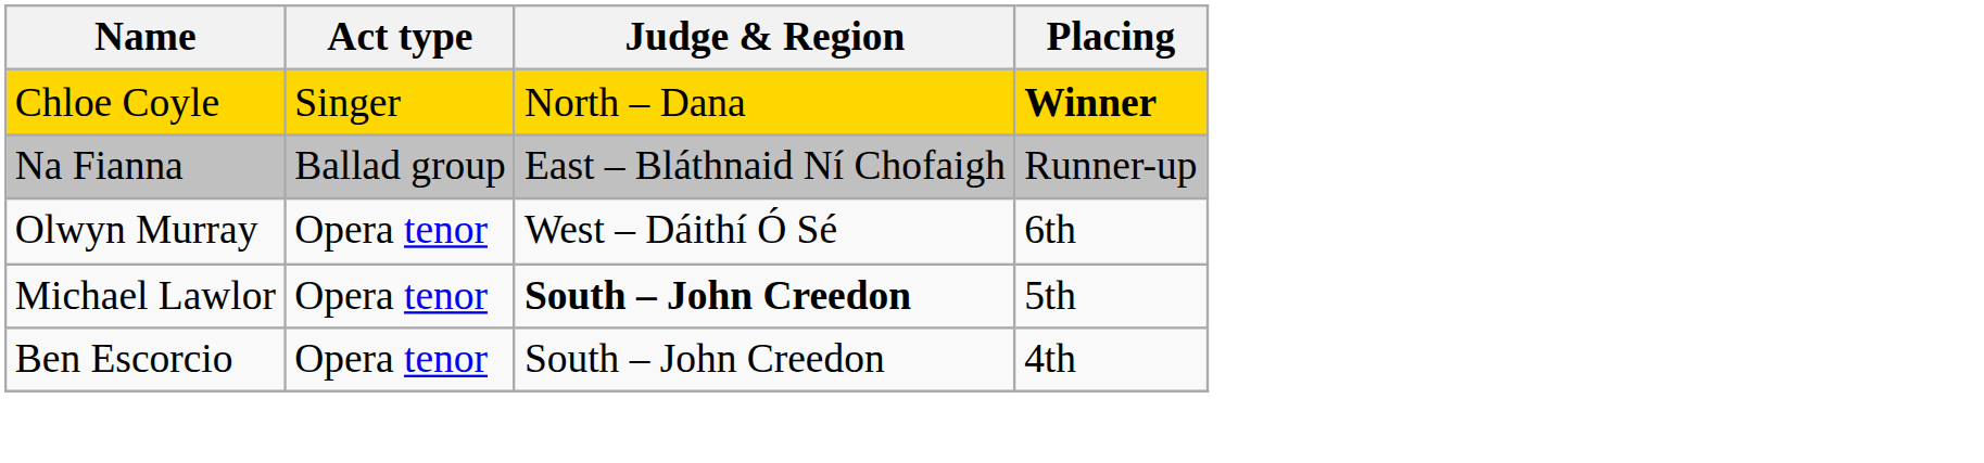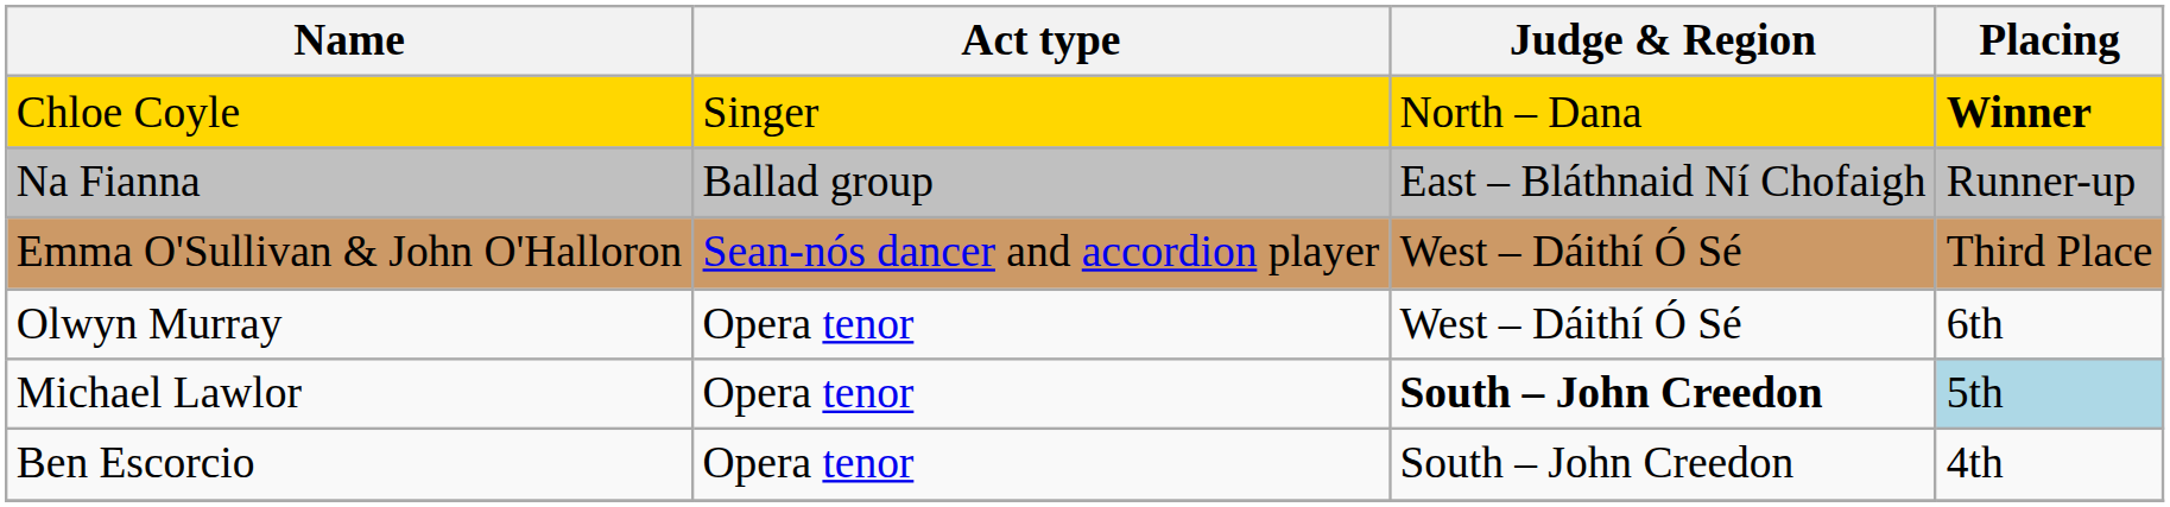 <table class="wikitable">
 <tr>
 <th>Name</th>
 <th>Act type</th>
 <th>Judge & Region</th>
 <th>Placing</th>
 </tr>
 <tr>
 <td style="background:gold">Chloe Coyle</td>
 <td style="background:gold">Singer</td>
 <td style="background:gold">North – Dana</td>
 <td style="background:gold"><strong>Winner</strong></td>
 </tr>
 <tr>
 <td style="background:silver;">Na Fianna</td>
 <td style="background:silver;">Ballad group</td>
 <td style="background:silver;">East – Bláthnaid Ní Chofaigh</td>
 <td style="background:silver;">Runner-up</td>
 </tr>
 <tr>
+<td style="background:#c96;">Emma O'Sullivan & John O'Halloron</td>
+<td style="background:#c96;"><a href='#'>Sean-nós dancer</a> and <a href='#'>accordion</a> player</td>
+<td style="background:#c96;">West – Dáithí Ó Sé</td>
+<td style="background:#c96;">Third Place</td>
+</tr>
+<tr>
 <td>Olwyn Murray</td>
 <td>Opera <a href='#'>tenor</a></td>
 <td>West – Dáithí Ó Sé</td>
 <td>6th</td>
 </tr>
 <tr>
 <td>Michael Lawlor</td>
 <td>Opera <a href='#'>tenor</a></td>
 <td><strong>South – John Creedon</strong></td>
-<td>5th</td>
+<td style="background: lightblue;">5th</td>
 </tr>
 <tr>
 <td>Ben Escorcio</td>
 <td>Opera <a href='#'>tenor</a></td>
 <td>South – John Creedon</td>
 <td>4th</td>
 </tr>
 <tr>
 </tr>
 </table>
